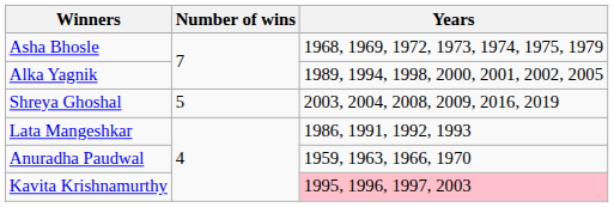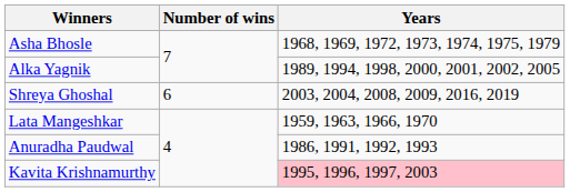 <table class="sortable wikitable">
 <tr>
 <th>Winners</th>
 <th>Number of wins</th>
 <th>Years</th>
 </tr>
 <tr>
 <td><a href='#'>Asha Bhosle</a></td>
 <td rowspan="2">7</td>
 <td>1968, 1969, 1972, 1973, 1974, 1975, 1979</td>
 </tr>
 <tr>
 <td><a href='#'>Alka Yagnik</a></td>
 <td>1989, 1994, 1998, 2000, 2001, 2002, 2005</td>
 </tr>
 <tr>
 <td><a href='#'>Shreya Ghoshal</a></td>
-<td>5</td>
+<td>6</td>
 <td>2003, 2004, 2008, 2009, 2016, 2019</td>
 </tr>
 <tr>
 <td><a href='#'>Lata Mangeshkar</a></td>
 <td rowspan="3">4</td>
-<td>1986, 1991, 1992, 1993</td>
+<td>1959, 1963, 1966, 1970</td>
 </tr>
 <tr>
 <td><a href='#'>Anuradha Paudwal</a></td>
-<td>1959, 1963, 1966, 1970</td>
+<td>1986, 1991, 1992, 1993</td>
 </tr>
 <tr>
 <td><a href='#'>Kavita Krishnamurthy</a></td>
 <td style="background: pink;">1995, 1996, 1997, 2003</td>
 </tr>
 </table>
